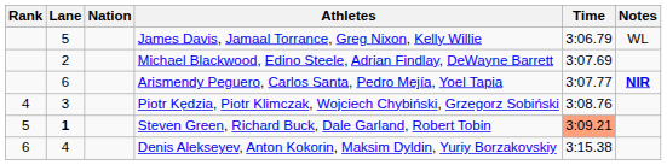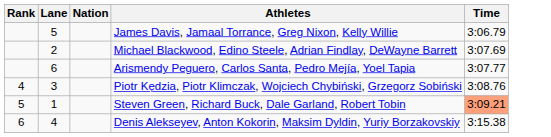 <table class="wikitable sortable" style="text-align:center">
 <tr>
 <th>Rank</th>
 <th>Lane</th>
 <th>Nation</th>
 <th>Athletes</th>
 <th>Time</th>
-<th>Notes</th>
 </tr>
 <tr>
 <td></td>
 <td>5</td>
 <td align=left></td>
 <td align=left><a href='#'>James Davis</a>, <a href='#'>Jamaal Torrance</a>, <a href='#'>Greg Nixon</a>, <a href='#'>Kelly Willie</a></td>
 <td>3:06.79</td>
-<td>WL</td>
 </tr>
 <tr>
 <td></td>
 <td>2</td>
 <td align=left></td>
 <td align=left><a href='#'>Michael Blackwood</a>, <a href='#'>Edino Steele</a>, <a href='#'>Adrian Findlay</a>, <a href='#'>DeWayne Barrett</a></td>
 <td>3:07.69</td>
-<td></td>
 </tr>
 <tr>
 <td></td>
 <td>6</td>
 <td align=left></td>
 <td align=left><a href='#'>Arismendy Peguero</a>, <a href='#'>Carlos Santa</a>, <a href='#'>Pedro Mejía</a>, <a href='#'>Yoel Tapia</a></td>
 <td>3:07.77</td>
-<td><strong><a href='#'>NIR</a></strong></td>
 </tr>
 <tr>
 <td>4</td>
 <td>3</td>
 <td align=left></td>
 <td align=left><a href='#'>Piotr Kędzia</a>, <a href='#'>Piotr Klimczak</a>, <a href='#'>Wojciech Chybiński</a>, <a href='#'>Grzegorz Sobiński</a></td>
 <td>3:08.76</td>
-<td></td>
 </tr>
 <tr>
 <td>5</td>
-<td><strong>1</strong></td>
+<td>1</td>
 <td align=left></td>
 <td align=left><a href='#'>Steven Green</a>, <a href='#'>Richard Buck</a>, <a href='#'>Dale Garland</a>, <a href='#'>Robert Tobin</a></td>
 <td style="background: lightsalmon;">3:09.21</td>
-<td></td>
 </tr>
 <tr>
 <td>6</td>
 <td>4</td>
 <td align=left></td>
 <td align=left><a href='#'>Denis Alekseyev</a>, <a href='#'>Anton Kokorin</a>, <a href='#'>Maksim Dyldin</a>, <a href='#'>Yuriy Borzakovskiy</a></td>
 <td>3:15.38</td>
-<td></td>
 </tr>
 </table>
